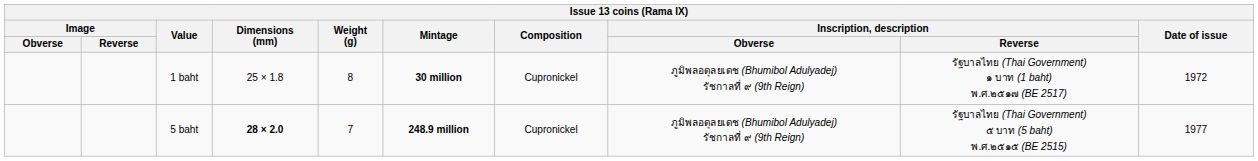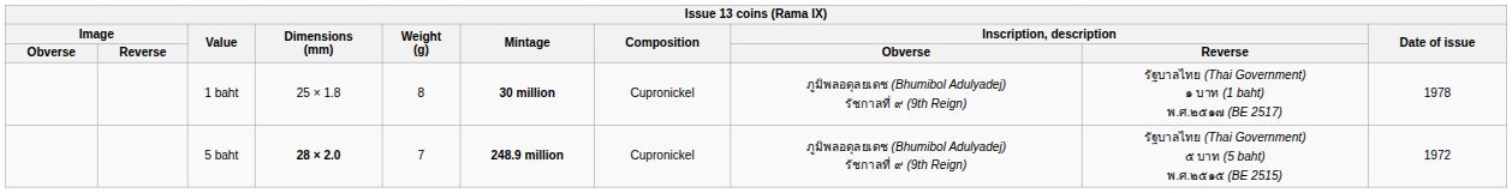 <table class="wikitable" style="width:100%; text-align: center">
 <tr>
 <th colspan="10">Issue 13 coins (Rama IX)</th>
 </tr>
 <tr>
 <th colspan="2">Image</th>
 <th rowspan="2">Value</th>
 <th rowspan="2">Dimensions<br>(mm)</th>
 <th rowspan="2">Weight<br>(g)</th>
 <th rowspan="2">Mintage</th>
 <th rowspan="2">Composition</th>
 <th colspan="2">Inscription, description</th>
 <th rowspan="2">Date of issue</th>
 </tr>
 <tr>
 <th>Obverse</th>
 <th>Reverse</th>
 <th>Obverse</th>
 <th>Reverse</th>
 </tr>
 <tr>
 <td></td>
 <td></td>
 <td>1 baht</td>
 <td>25 × 1.8</td>
 <td>8</td>
 <td><strong>30 million</strong></td>
 <td>Cupronickel</td>
 <td>ภูมิพลอดุลยเดช <em>(Bhumibol Adulyadej)</em><br>รัชกาลที่ ๙ <em>(9th Reign)</em></td>
 <td>รัฐบาลไทย <em>(Thai Government)</em><br>๑ บาท <em>(1 baht)</em><br>พ.ศ.๒๕๑๗ <em>(BE 2517)</em></td>
-<td>1972</td>
+<td>1978</td>
 </tr>
 <tr>
 <td></td>
 <td></td>
 <td>5 baht</td>
 <td><strong>28 × 2.0</strong></td>
 <td>7</td>
 <td><strong>248.9 million</strong></td>
 <td>Cupronickel</td>
 <td>ภูมิพลอดุลยเดช <em>(Bhumibol Adulyadej)</em><br>รัชกาลที่ ๙ <em>(9th Reign)</em></td>
 <td>รัฐบาลไทย <em>(Thai Government)</em><br>๕ บาท <em>(5 baht)</em><br>พ.ศ.๒๕๑๕ <em>(BE 2515)</em></td>
-<td>1977</td>
+<td>1972</td>
 </tr>
 </table>
